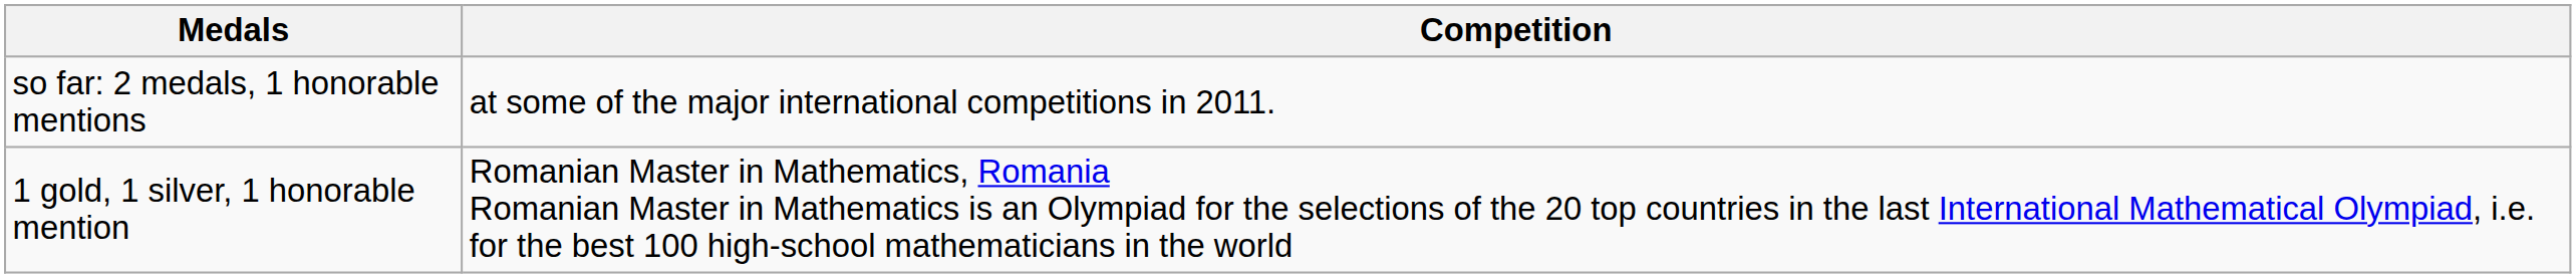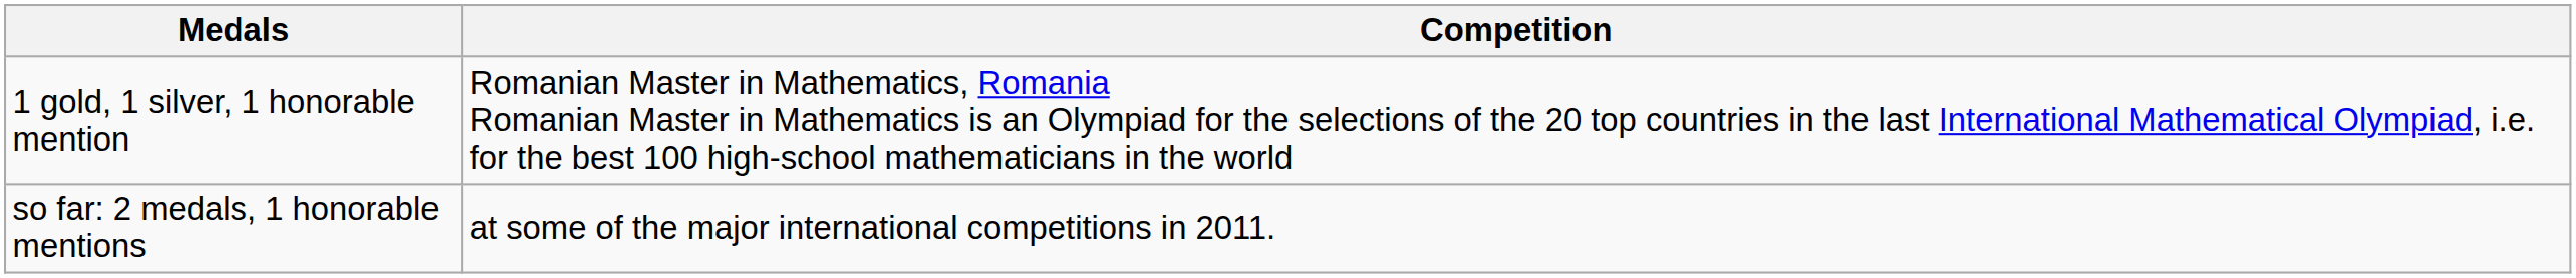 <table class="wikitable">
 <tr>
 <th>Medals</th>
 <th>Competition</th>
 </tr>
 <tr>
+<td>1 gold, 1 silver, 1 honorable mention</td>
+<td>Romanian Master in Mathematics, <a href='#'>Romania</a><br>Romanian Master in Mathematics is an Olympiad for the selections of the 20 top countries in the last <a href='#'>International Mathematical Olympiad</a>, i.e. for the best 100 high-school mathematicians in the world</td>
+</tr>
+<tr>
 <td>so far: 2 medals, 1 honorable mentions</td>
 <td>at some of the major international competitions in 2011.</td>
 </tr>
-<tr>
-<td>1 gold, 1 silver, 1 honorable mention</td>
-<td>Romanian Master in Mathematics, <a href='#'>Romania</a><br>Romanian Master in Mathematics is an Olympiad for the selections of the 20 top countries in the last <a href='#'>International Mathematical Olympiad</a>, i.e. for the best 100 high-school mathematicians in the world</td>
-</tr>
 </table>
